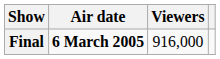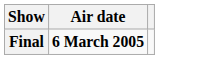 <table class="wikitable plainrowheaders sortable" style="text-align:center">
 <tr>
 <th>Show</th>
 <th>Air date</th>
-<th>Viewers</th>
 <th></th>
 </tr>
 <tr>
 <th scope="row">Final</th>
 <td><strong>6 March 2005</strong></td>
-<td>916,000</td>
 <td></td>
 </tr>
 </table>
